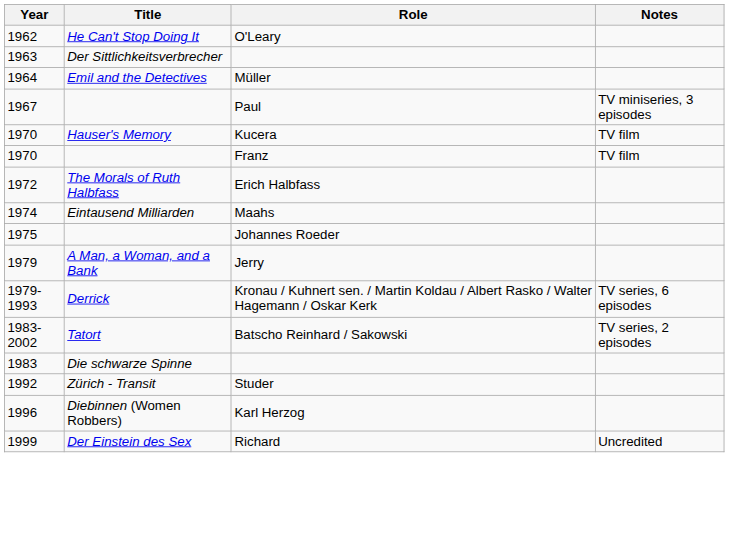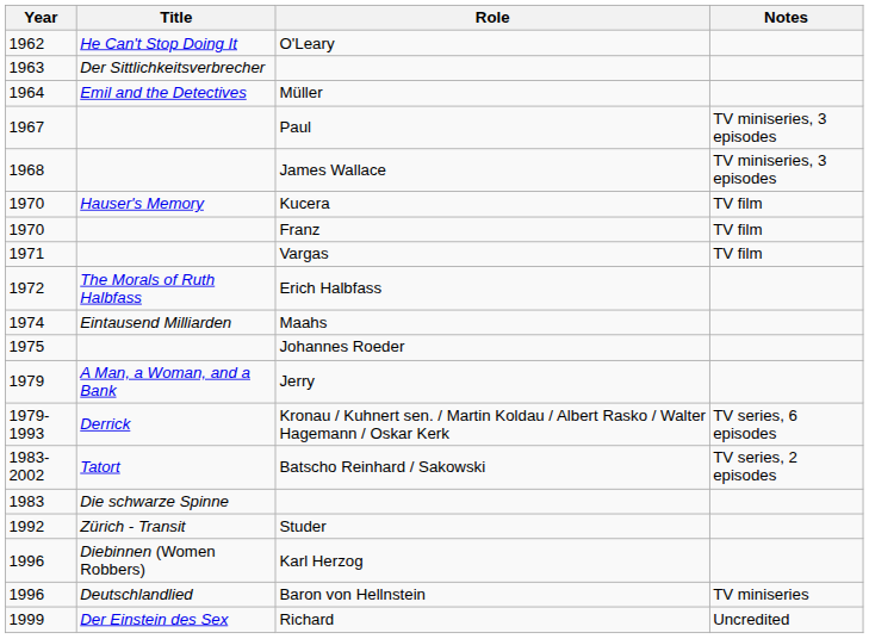 <table class="wikitable">
 <tr>
 <th>Year</th>
 <th>Title</th>
 <th>Role</th>
 <th>Notes</th>
 </tr>
 <tr>
 <td>1962</td>
 <td><em><a href='#'>He Can't Stop Doing It</a></em></td>
 <td>O'Leary</td>
 <td></td>
 </tr>
 <tr>
 <td>1963</td>
 <td><em>Der Sittlichkeitsverbrecher</em></td>
 <td></td>
 <td></td>
 </tr>
 <tr>
 <td>1964</td>
 <td><em><a href='#'>Emil and the Detectives</a></em></td>
 <td>Müller</td>
 <td></td>
 </tr>
 <tr>
 <td>1967</td>
 <td><em></em></td>
 <td>Paul</td>
 <td>TV miniseries, 3 episodes</td>
 </tr>
 <tr>
+<td>1968</td>
+<td><em></em></td>
+<td>James Wallace</td>
+<td>TV miniseries, 3 episodes</td>
+</tr>
+<tr>
 <td>1970</td>
 <td><em><a href='#'>Hauser's Memory</a></em></td>
 <td>Kucera</td>
 <td>TV film</td>
 </tr>
 <tr>
 <td>1970</td>
 <td><em></em></td>
 <td>Franz</td>
+<td>TV film</td>
+</tr>
+<tr>
+<td>1971</td>
+<td><em></em></td>
+<td>Vargas</td>
 <td>TV film</td>
 </tr>
 <tr>
 <td>1972</td>
 <td><em><a href='#'>The Morals of Ruth Halbfass</a></em></td>
 <td>Erich Halbfass</td>
 <td></td>
 </tr>
 <tr>
 <td>1974</td>
 <td><em>Eintausend Milliarden</em></td>
 <td>Maahs</td>
 <td></td>
 </tr>
 <tr>
 <td>1975</td>
 <td></td>
 <td>Johannes Roeder</td>
 <td></td>
 </tr>
 <tr>
 <td>1979</td>
 <td><em><a href='#'>A Man, a Woman, and a Bank</a></em></td>
 <td>Jerry</td>
 <td></td>
 </tr>
 <tr>
 <td>1979-1993</td>
 <td><em><a href='#'>Derrick</a></em></td>
 <td>Kronau / Kuhnert sen. / Martin Koldau / Albert Rasko / Walter Hagemann / Oskar Kerk</td>
 <td>TV series, 6 episodes</td>
 </tr>
 <tr>
 <td>1983-2002</td>
 <td><em><a href='#'>Tatort</a></em></td>
 <td>Batscho Reinhard / Sakowski</td>
 <td>TV series, 2 episodes</td>
 </tr>
 <tr>
 <td>1983</td>
 <td><em>Die schwarze Spinne</em></td>
 <td></td>
 <td></td>
 </tr>
 <tr>
 <td>1992</td>
 <td><em>Zürich - Transit</em></td>
 <td>Studer</td>
 <td></td>
 </tr>
 <tr>
 <td>1996</td>
 <td><em>Diebinnen</em> (Women Robbers)</td>
 <td>Karl Herzog</td>
 <td></td>
 </tr>
 <tr>
+<td>1996</td>
+<td><em>Deutschlandlied</em></td>
+<td>Baron von Hellnstein</td>
+<td>TV miniseries</td>
+</tr>
+<tr>
 <td>1999</td>
 <td><em><a href='#'>Der Einstein des Sex</a></em></td>
 <td>Richard</td>
 <td>Uncredited</td>
 </tr>
 </table>
